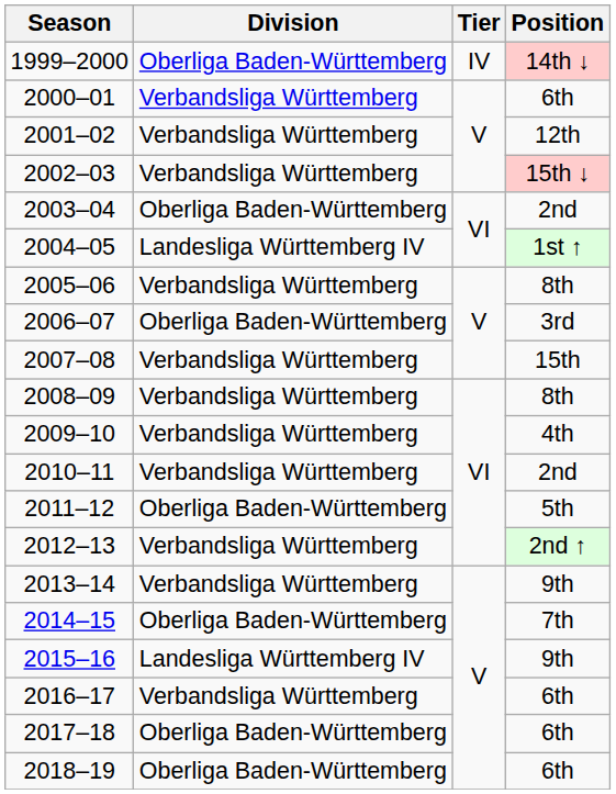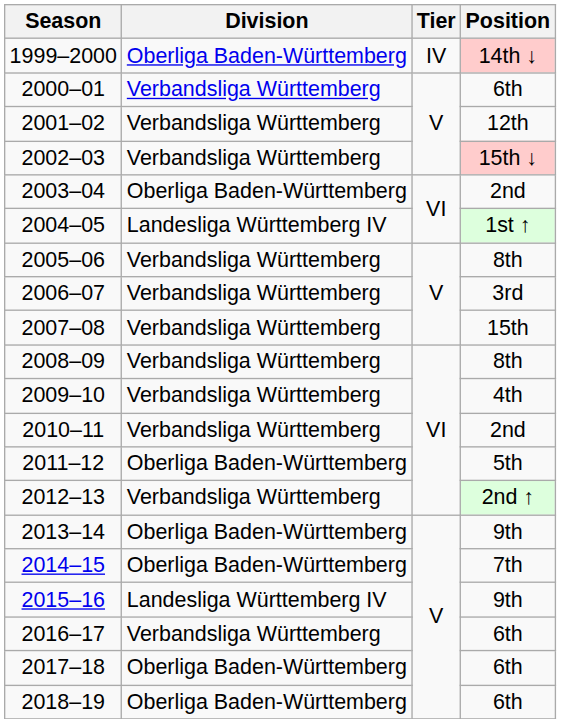 <table class="wikitable">
 <tr>
 <th>Season</th>
 <th>Division</th>
 <th>Tier</th>
 <th>Position</th>
 </tr>
 <tr align="center">
 <td>1999–2000</td>
 <td align="left"><a href='#'>Oberliga Baden-Württemberg</a></td>
 <td>IV</td>
 <td bgcolor="#ffcccc">14th ↓</td>
 </tr>
 <tr align="center">
 <td>2000–01</td>
 <td align="left"><a href='#'>Verbandsliga Württemberg</a></td>
 <td rowspan=3>V</td>
 <td>6th</td>
 </tr>
 <tr align="center">
 <td>2001–02</td>
 <td align="left">Verbandsliga Württemberg</td>
 <td>12th</td>
 </tr>
 <tr align="center">
 <td>2002–03</td>
 <td align="left">Verbandsliga Württemberg</td>
 <td bgcolor="#ffcccc">15th ↓</td>
 </tr>
 <tr align="center">
 <td>2003–04</td>
 <td align="left">Oberliga Baden-Württemberg</td>
 <td rowspan=2>VI</td>
 <td>2nd</td>
 </tr>
 <tr align="center">
 <td>2004–05</td>
 <td align="left">Landesliga Württemberg IV</td>
 <td bgcolor="#ddffdd">1st ↑</td>
 </tr>
 <tr align="center">
 <td>2005–06</td>
 <td align="left">Verbandsliga Württemberg</td>
 <td rowspan=3>V</td>
 <td>8th</td>
 </tr>
 <tr align="center">
 <td>2006–07</td>
-<td align="left">Oberliga Baden-Württemberg</td>
+<td align="left">Verbandsliga Württemberg</td>
 <td>3rd</td>
 </tr>
 <tr align="center">
 <td>2007–08</td>
 <td align="left">Verbandsliga Württemberg</td>
 <td>15th</td>
 </tr>
 <tr align="center">
 <td>2008–09</td>
 <td align="left">Verbandsliga Württemberg</td>
 <td rowspan=5>VI</td>
 <td>8th</td>
 </tr>
 <tr align="center">
 <td>2009–10</td>
 <td align="left">Verbandsliga Württemberg</td>
 <td>4th</td>
 </tr>
 <tr align="center">
 <td>2010–11</td>
 <td align="left">Verbandsliga Württemberg</td>
 <td>2nd</td>
 </tr>
 <tr align="center">
 <td>2011–12</td>
 <td align="left">Oberliga Baden-Württemberg</td>
 <td>5th</td>
 </tr>
 <tr align="center">
 <td>2012–13</td>
 <td align="left">Verbandsliga Württemberg</td>
 <td bgcolor="#ddffdd">2nd ↑</td>
 </tr>
 <tr align="center">
 <td>2013–14</td>
-<td align="left">Verbandsliga Württemberg</td>
+<td align="left">Oberliga Baden-Württemberg</td>
 <td rowspan=6>V</td>
 <td>9th</td>
 </tr>
 <tr align="center">
 <td><a href='#'>2014–15</a></td>
 <td align="left">Oberliga Baden-Württemberg</td>
 <td>7th</td>
 </tr>
 <tr align="center">
 <td><a href='#'>2015–16</a></td>
 <td align="left">Landesliga Württemberg IV</td>
 <td>9th</td>
 </tr>
 <tr align="center">
 <td>2016–17</td>
 <td align="left">Verbandsliga Württemberg</td>
 <td>6th</td>
 </tr>
 <tr align="center">
 <td>2017–18</td>
 <td align="left">Oberliga Baden-Württemberg</td>
 <td>6th</td>
 </tr>
 <tr align="center">
 <td>2018–19</td>
 <td align="left">Oberliga Baden-Württemberg</td>
 <td>6th</td>
 </tr>
 </table>
